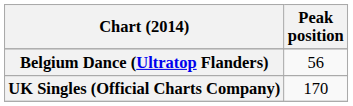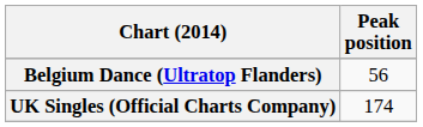 <table class="wikitable sortable plainrowheaders" style="text-align:center">
 <tr>
 <th scope="col">Chart (2014)</th>
 <th scope="col">Peak<br>position</th>
 </tr>
 <tr>
 </tr>
 <tr>
 <th scope="row">Belgium Dance (<a href='#'>Ultratop</a> Flanders)</th>
 <td>56</td>
 </tr>
 <tr>
 </tr>
 <tr>
 </tr>
 <tr>
 </tr>
 <tr>
 </tr>
 <tr>
 </tr>
 <tr>
 </tr>
 <tr>
 <th scope="row">UK Singles (Official Charts Company)</th>
-<td>170</td>
+<td>174</td>
 </tr>
 <tr>
 </tr>
 </table>
